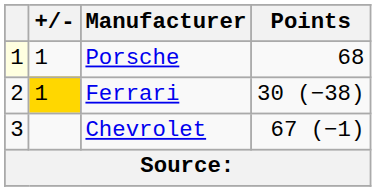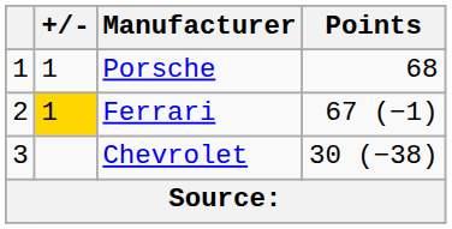 <table class="wikitable" style="font-size: 95%;">
 <tr>
 <th scope="col"></th>
 <th scope="col">+/-</th>
 <th scope="col">Manufacturer</th>
 <th scope="col">Points</th>
 </tr>
 <tr>
-<td align=center style="background: lightyellow;">1</td>
+<td align=center>1</td>
 <td align="left"> 1</td>
 <td> <a href='#'>Porsche</a></td>
 <td align=right>68</td>
 </tr>
 <tr>
 <td align=center>2</td>
 <td align="left" style="background: gold;"> 1</td>
 <td> <a href='#'>Ferrari</a></td>
-<td align=right>30 (−38)</td>
+<td align=right>67 (−1)</td>
 </tr>
 <tr>
 <td align=center>3</td>
 <td align="left"></td>
 <td> <a href='#'>Chevrolet</a></td>
-<td align=right>67 (−1)</td>
+<td align=right>30 (−38)</td>
 </tr>
 <tr>
 <th colspan=4>Source:</th>
 </tr>
 </table>
